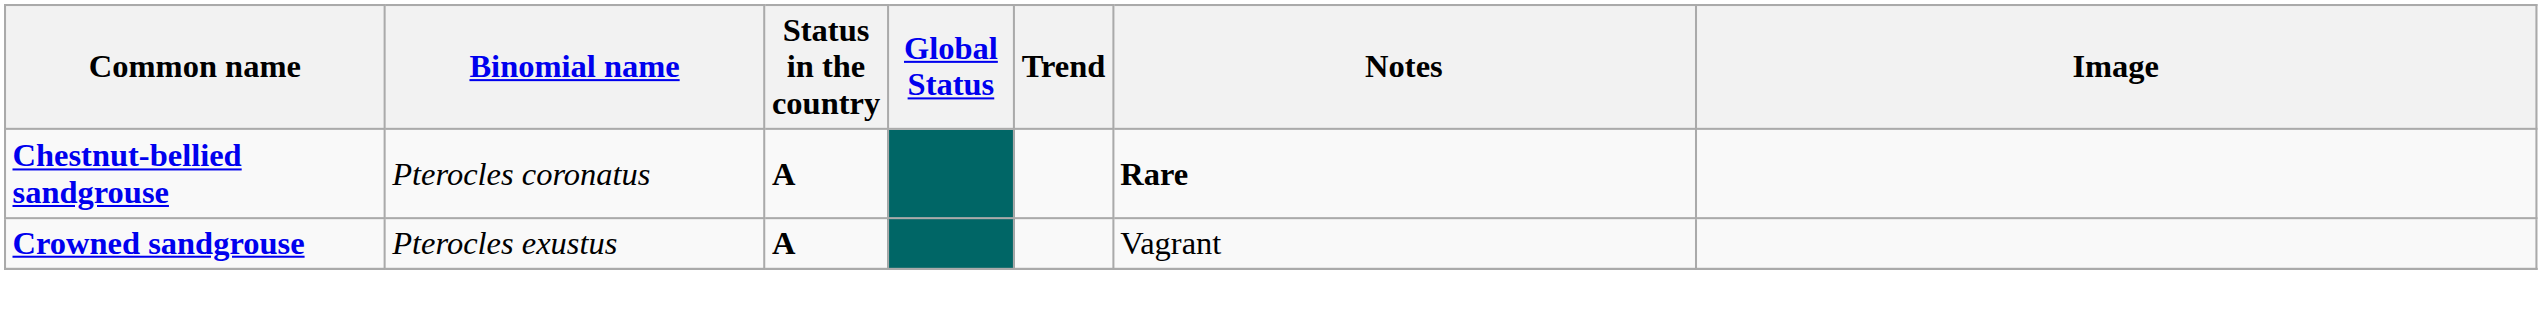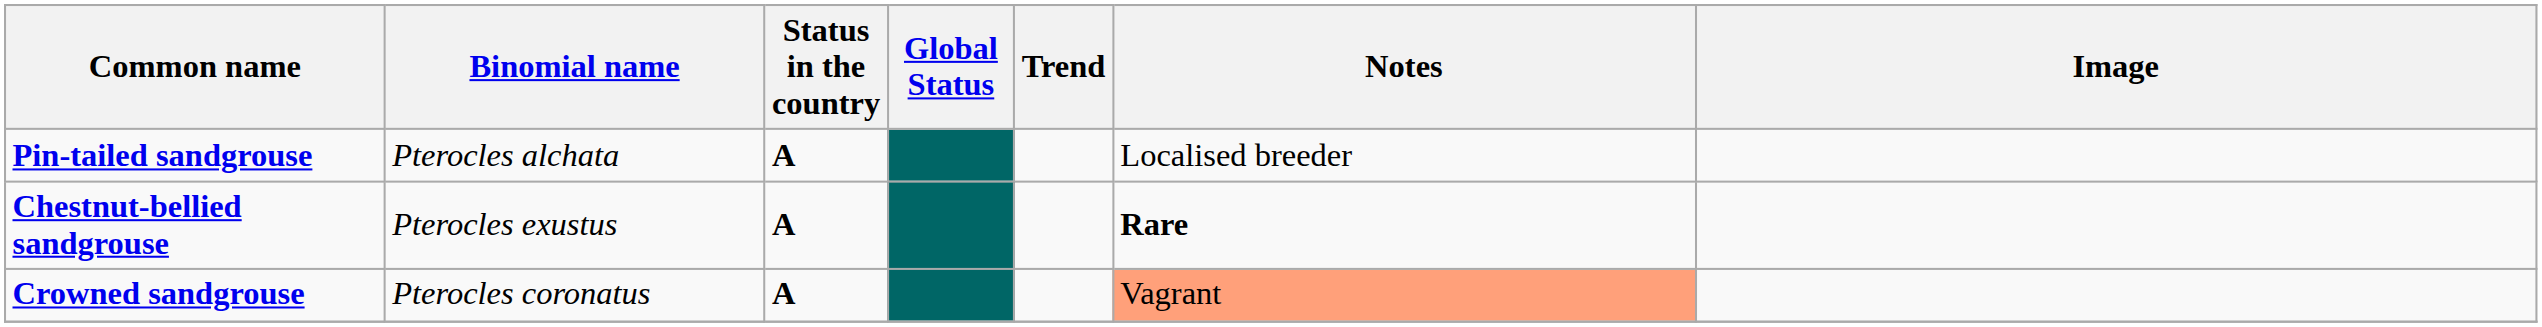 <table class="wikitable sortable">
 <tr>
 <th width="15%">Common name</th>
 <th width="15%"><a href='#'>Binomial name</a></th>
 <th data-sort-type="number" width="1%">Status in the country</th>
 <th width="5%"><a href='#'>Global Status</a></th>
 <th width="1%">Trend</th>
 <th width="23%">Notes</th>
 <th class="unsortable">Image</th>
 </tr>
 <tr>
+<td><strong><a href='#'>Pin-tailed sandgrouse</a></strong></td>
+<td><em>Pterocles alchata</em></td>
+<td><strong>A</strong></td>
+<td align=center style="background: #006666"></td>
+<td align=center></td>
+<td>Localised breeder</td>
+<td></td>
+</tr>
+<tr>
 <td><strong><a href='#'>Chestnut-bellied sandgrouse</a></strong></td>
-<td><em>Pterocles coronatus</em></td>
+<td><em>Pterocles exustus</em></td>
 <td><strong>A</strong></td>
 <td align=center style="background: #006666"></td>
 <td align=center></td>
 <td><strong>Rare</strong></td>
 <td></td>
 </tr>
 <tr>
 <td><strong><a href='#'>Crowned sandgrouse</a></strong></td>
-<td><em>Pterocles exustus</em></td>
+<td><em>Pterocles coronatus</em></td>
 <td><strong>A</strong></td>
 <td align=center style="background: #006666"></td>
 <td align=center></td>
-<td>Vagrant</td>
+<td style="background: lightsalmon;">Vagrant</td>
 <td></td>
 </tr>
 <tr>
 </tr>
 </table>
